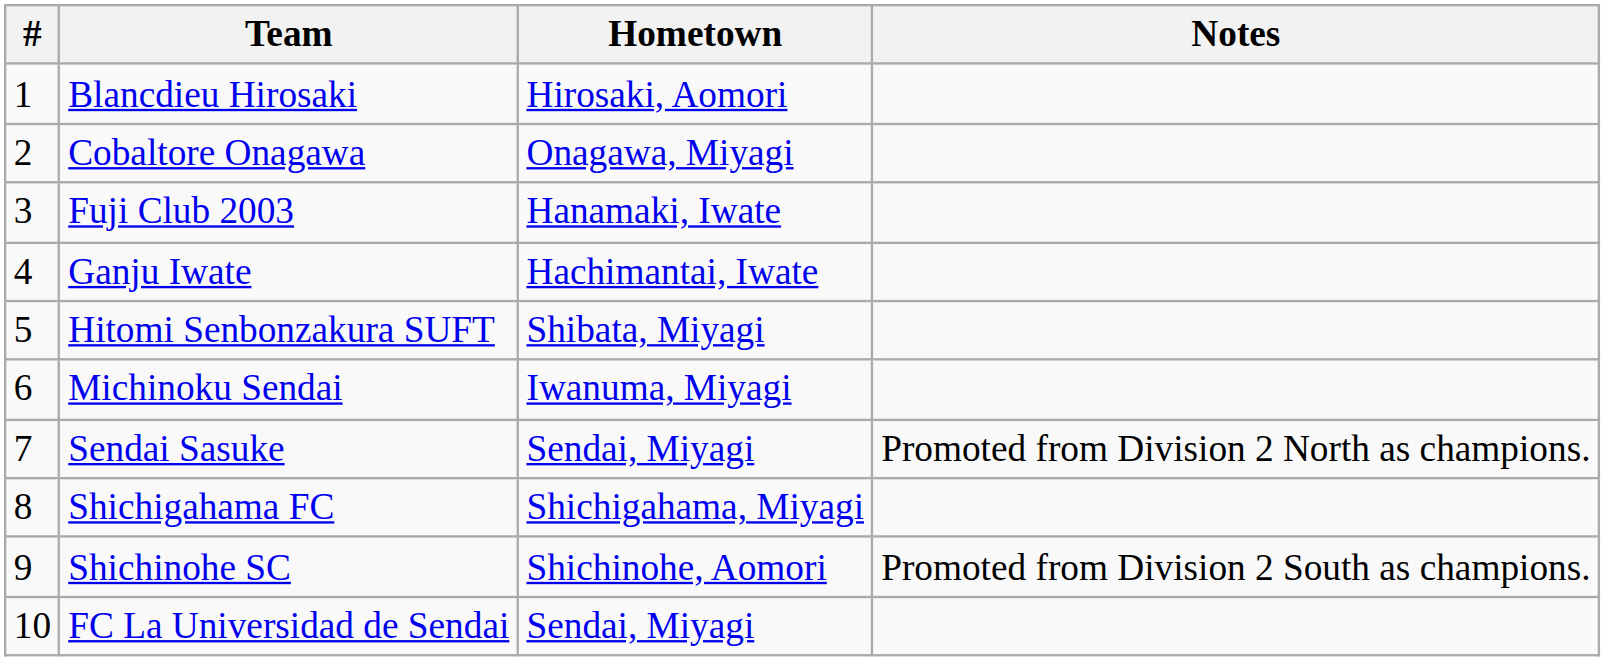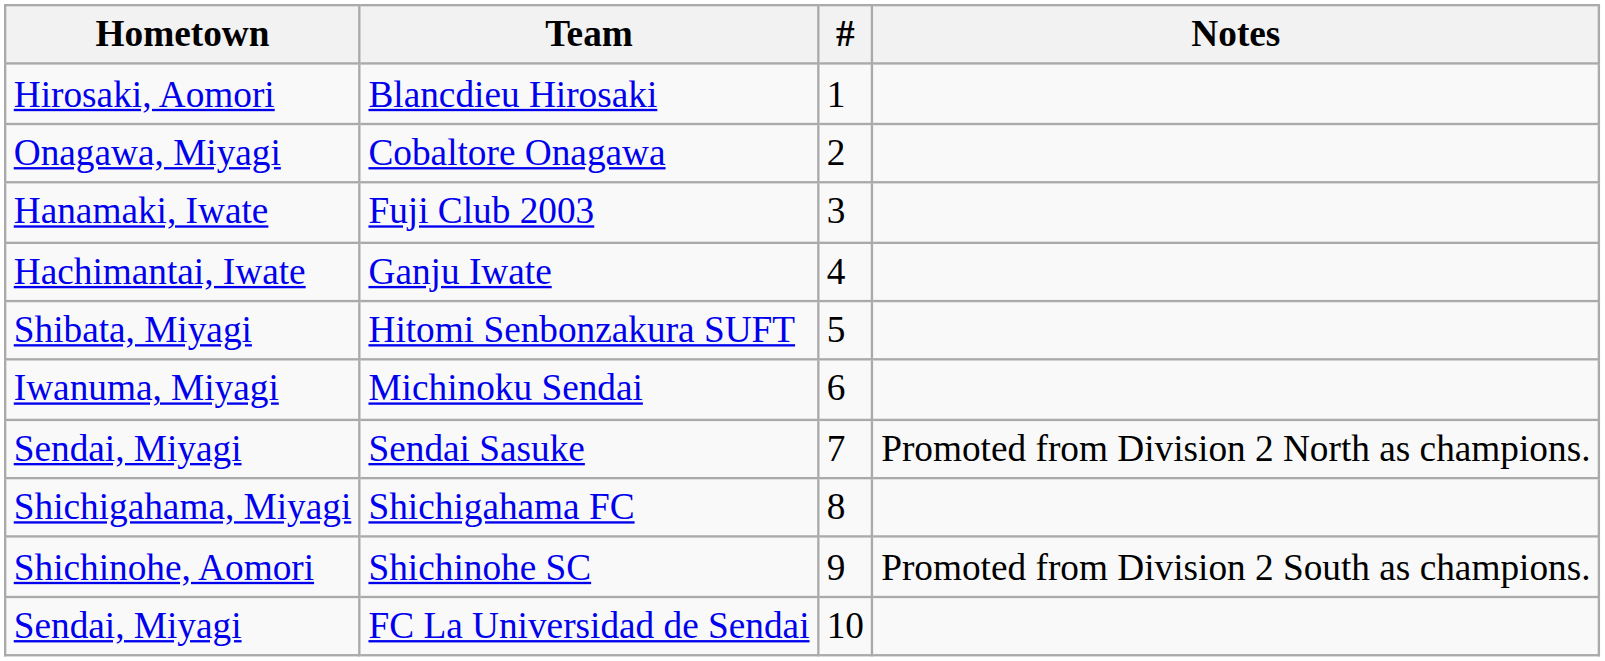 <table class="wikitable">
 <tr>
+<th>Hometown</th>
+<th>Team</th>
 <th>#</th>
-<th>Team</th>
-<th>Hometown</th>
 <th>Notes</th>
 </tr>
 <tr>
+<td><a href='#'>Hirosaki, Aomori</a></td>
+<td><a href='#'>Blancdieu Hirosaki</a></td>
 <td>1</td>
-<td><a href='#'>Blancdieu Hirosaki</a></td>
-<td><a href='#'>Hirosaki, Aomori</a></td>
 <td></td>
 </tr>
 <tr>
+<td><a href='#'>Onagawa, Miyagi</a></td>
+<td><a href='#'>Cobaltore Onagawa</a></td>
 <td>2</td>
-<td><a href='#'>Cobaltore Onagawa</a></td>
-<td><a href='#'>Onagawa, Miyagi</a></td>
 <td></td>
 </tr>
 <tr>
+<td><a href='#'>Hanamaki, Iwate</a></td>
+<td><a href='#'>Fuji Club 2003</a></td>
 <td>3</td>
-<td><a href='#'>Fuji Club 2003</a></td>
-<td><a href='#'>Hanamaki, Iwate</a></td>
 <td></td>
 </tr>
 <tr>
+<td><a href='#'>Hachimantai, Iwate</a></td>
+<td><a href='#'>Ganju Iwate</a></td>
 <td>4</td>
-<td><a href='#'>Ganju Iwate</a></td>
-<td><a href='#'>Hachimantai, Iwate</a></td>
 <td></td>
 </tr>
 <tr>
+<td><a href='#'>Shibata, Miyagi</a></td>
+<td><a href='#'>Hitomi Senbonzakura SUFT</a></td>
 <td>5</td>
-<td><a href='#'>Hitomi Senbonzakura SUFT</a></td>
-<td><a href='#'>Shibata, Miyagi</a></td>
 <td></td>
 </tr>
 <tr>
+<td><a href='#'>Iwanuma, Miyagi</a></td>
+<td><a href='#'>Michinoku Sendai</a></td>
 <td>6</td>
-<td><a href='#'>Michinoku Sendai</a></td>
-<td><a href='#'>Iwanuma, Miyagi</a></td>
 <td></td>
 </tr>
 <tr>
+<td><a href='#'>Sendai, Miyagi</a></td>
+<td><a href='#'>Sendai Sasuke</a></td>
 <td>7</td>
-<td><a href='#'>Sendai Sasuke</a></td>
-<td><a href='#'>Sendai, Miyagi</a></td>
 <td>Promoted from Division 2 North as champions.</td>
 </tr>
 <tr>
+<td><a href='#'>Shichigahama, Miyagi</a></td>
+<td><a href='#'>Shichigahama FC</a></td>
 <td>8</td>
-<td><a href='#'>Shichigahama FC</a></td>
-<td><a href='#'>Shichigahama, Miyagi</a></td>
 <td></td>
 </tr>
 <tr>
+<td><a href='#'>Shichinohe, Aomori</a></td>
+<td><a href='#'>Shichinohe SC</a></td>
 <td>9</td>
-<td><a href='#'>Shichinohe SC</a></td>
-<td><a href='#'>Shichinohe, Aomori</a></td>
 <td>Promoted from Division 2 South as champions.</td>
 </tr>
 <tr>
+<td><a href='#'>Sendai, Miyagi</a></td>
+<td><a href='#'>FC La Universidad de Sendai</a></td>
 <td>10</td>
-<td><a href='#'>FC La Universidad de Sendai</a></td>
-<td><a href='#'>Sendai, Miyagi</a></td>
 <td></td>
 </tr>
 </table>
